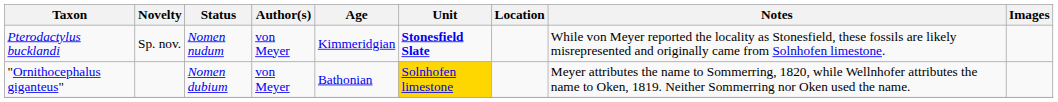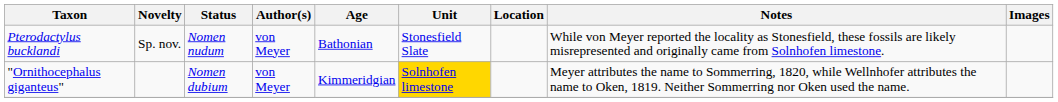 <table class="wikitable sortable" align="center" width="100%">
 <tr>
 <th>Taxon</th>
 <th>Novelty</th>
 <th>Status</th>
 <th>Author(s)</th>
 <th>Age</th>
 <th>Unit</th>
 <th>Location</th>
 <th>Notes</th>
 <th>Images</th>
 </tr>
 <tr>
 <td><em><a href='#'>Pterodactylus bucklandi</a></em></td>
 <td>Sp. nov.</td>
 <td><em><a href='#'>Nomen nudum</a></em></td>
 <td><a href='#'>von Meyer</a></td>
-<td><a href='#'>Kimmeridgian</a></td>
-<td><strong><a href='#'>Stonesfield Slate</a></strong></td>
+<td><a href='#'>Bathonian</a></td>
+<td><a href='#'>Stonesfield Slate</a></td>
 <td></td>
 <td>While von Meyer reported the locality as Stonesfield, these fossils are likely misrepresented and originally came from <a href='#'>Solnhofen limestone</a>.</td>
 <td></td>
 </tr>
 <tr>
 <td>"<a href='#'>Ornithocephalus giganteus</a>"</td>
 <td></td>
 <td><em><a href='#'>Nomen dubium</a></em></td>
 <td><a href='#'>von Meyer</a></td>
-<td><a href='#'>Bathonian</a></td>
+<td><a href='#'>Kimmeridgian</a></td>
 <td style="background: gold;"><a href='#'>Solnhofen limestone</a></td>
 <td></td>
 <td>Meyer attributes the name to Sommerring, 1820, while Wellnhofer attributes the name to Oken, 1819. Neither Sommerring nor Oken used the name.</td>
 <td></td>
 </tr>
 <tr>
 </tr>
 </table>
